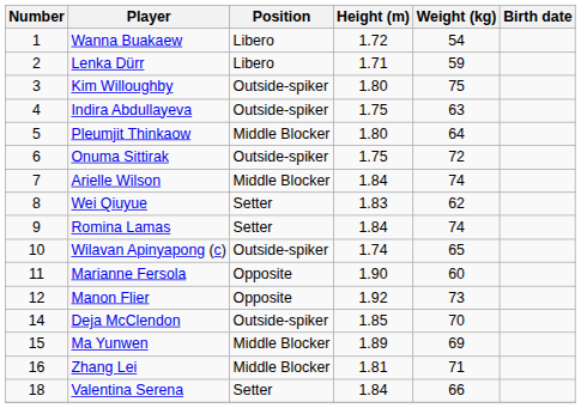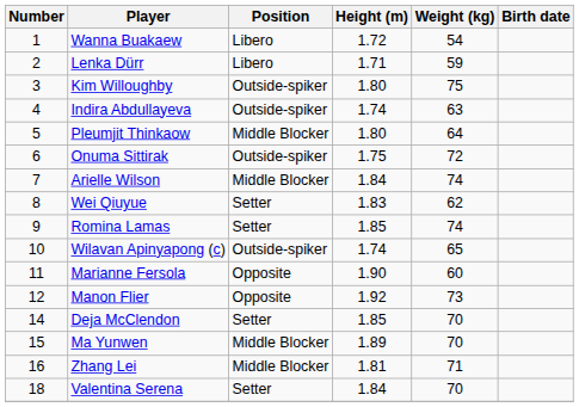 <table class="wikitable style="width:100%">
 <tr>
 <th>Number</th>
 <th>Player</th>
 <th>Position</th>
 <th>Height (m)</th>
 <th>Weight (kg)</th>
 <th>Birth date</th>
 </tr>
 <tr>
 <td align=center>1</td>
 <td> <a href='#'>Wanna Buakaew</a></td>
 <td>Libero</td>
 <td align=center>1.72</td>
 <td align=center>54</td>
 <td></td>
 </tr>
 <tr>
 <td align=center>2</td>
 <td> <a href='#'>Lenka Dürr</a></td>
 <td>Libero</td>
 <td align=center>1.71</td>
 <td align=center>59</td>
 <td></td>
 </tr>
 <tr>
 <td align=center>3</td>
 <td> <a href='#'>Kim Willoughby</a></td>
 <td>Outside-spiker</td>
 <td align=center>1.80</td>
 <td align=center>75</td>
 <td></td>
 </tr>
 <tr>
 <td align=center>4</td>
 <td> <a href='#'>Indira Abdullayeva</a></td>
 <td>Outside-spiker</td>
-<td align=center>1.75</td>
+<td align=center>1.74</td>
 <td align=center>63</td>
 <td></td>
 </tr>
 <tr>
 <td align=center>5</td>
 <td> <a href='#'>Pleumjit Thinkaow</a></td>
 <td>Middle Blocker</td>
 <td align=center>1.80</td>
 <td align=center>64</td>
 <td></td>
 </tr>
 <tr>
 <td align=center>6</td>
 <td> <a href='#'>Onuma Sittirak</a></td>
 <td>Outside-spiker</td>
 <td align=center>1.75</td>
 <td align=center>72</td>
 <td></td>
 </tr>
 <tr>
 <td align=center>7</td>
 <td> <a href='#'>Arielle Wilson</a></td>
 <td>Middle Blocker</td>
 <td align=center>1.84</td>
 <td align=center>74</td>
 <td></td>
 </tr>
 <tr>
 <td align=center>8</td>
 <td> <a href='#'>Wei Qiuyue</a></td>
 <td>Setter</td>
 <td align=center>1.83</td>
 <td align=center>62</td>
 <td></td>
 </tr>
 <tr>
 <td align=center>9</td>
 <td> <a href='#'>Romina Lamas</a></td>
 <td>Setter</td>
-<td align=center>1.84</td>
+<td align=center>1.85</td>
 <td align=center>74</td>
 <td></td>
 </tr>
 <tr>
 <td align=center>10</td>
 <td> <a href='#'>Wilavan Apinyapong</a>  (<a href='#'>c</a>)</td>
 <td>Outside-spiker</td>
 <td align=center>1.74</td>
 <td align=center>65</td>
 <td></td>
 </tr>
 <tr>
 <td align=center>11</td>
 <td> <a href='#'>Marianne Fersola</a></td>
 <td>Opposite</td>
 <td align=center>1.90</td>
 <td align=center>60</td>
 <td></td>
 </tr>
 <tr>
 <td align=center>12</td>
 <td> <a href='#'>Manon Flier</a></td>
 <td>Opposite</td>
 <td align=center>1.92</td>
 <td align=center>73</td>
 <td></td>
 </tr>
 <tr>
 <td align=center>14</td>
 <td> <a href='#'>Deja McClendon</a></td>
-<td>Outside-spiker</td>
+<td>Setter</td>
 <td align=center>1.85</td>
 <td align=center>70</td>
 <td></td>
 </tr>
 <tr>
 <td align=center>15</td>
 <td> <a href='#'>Ma Yunwen</a></td>
 <td>Middle Blocker</td>
 <td align=center>1.89</td>
-<td align=center>69</td>
+<td align=center>70</td>
 <td></td>
 </tr>
 <tr>
 <td align=center>16</td>
 <td> <a href='#'>Zhang Lei</a></td>
 <td>Middle Blocker</td>
 <td align=center>1.81</td>
 <td align=center>71</td>
 <td></td>
 </tr>
 <tr>
 <td align=center>18</td>
 <td> <a href='#'>Valentina Serena</a></td>
 <td>Setter</td>
 <td align=center>1.84</td>
-<td align=center>66</td>
+<td align=center>70</td>
 <td></td>
 </tr>
 <tr>
 </tr>
 </table>
